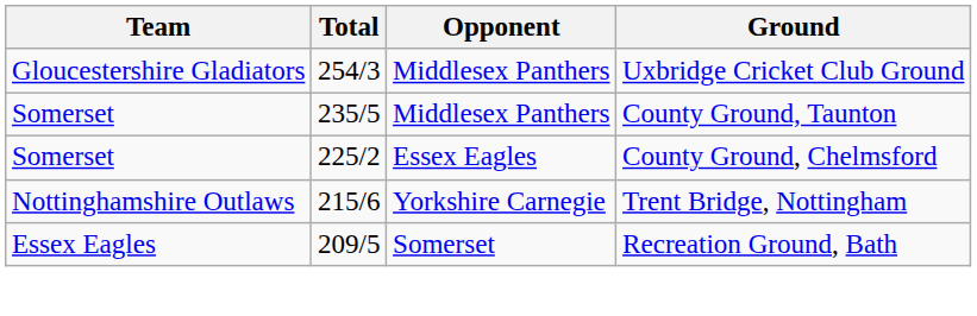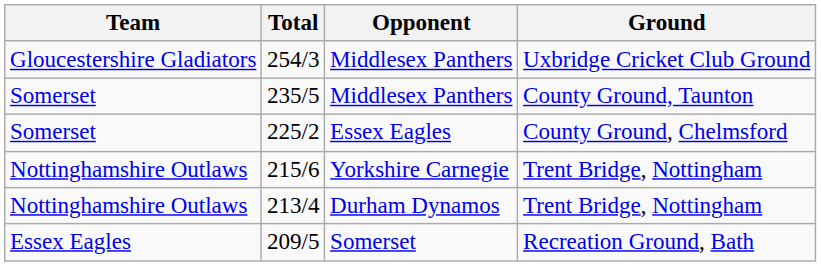 <table class="wikitable">
 <tr>
 <th>Team</th>
 <th>Total</th>
 <th>Opponent</th>
 <th>Ground</th>
 </tr>
 <tr>
 <td><a href='#'>Gloucestershire Gladiators</a></td>
 <td>254/3</td>
 <td><a href='#'>Middlesex Panthers</a></td>
 <td><a href='#'>Uxbridge Cricket Club Ground</a></td>
 </tr>
 <tr>
 <td><a href='#'>Somerset</a></td>
 <td>235/5</td>
 <td><a href='#'>Middlesex Panthers</a></td>
 <td><a href='#'>County Ground, Taunton</a></td>
 </tr>
 <tr>
 <td><a href='#'>Somerset</a></td>
 <td>225/2</td>
 <td><a href='#'>Essex Eagles</a></td>
 <td><a href='#'>County Ground</a>, <a href='#'>Chelmsford</a></td>
 </tr>
 <tr>
 <td><a href='#'>Nottinghamshire Outlaws</a></td>
 <td>215/6</td>
 <td><a href='#'>Yorkshire Carnegie</a></td>
 <td><a href='#'>Trent Bridge</a>, <a href='#'>Nottingham</a></td>
 </tr>
 <tr>
+<td><a href='#'>Nottinghamshire Outlaws</a></td>
+<td>213/4</td>
+<td><a href='#'>Durham Dynamos</a></td>
+<td><a href='#'>Trent Bridge</a>, <a href='#'>Nottingham</a></td>
+</tr>
+<tr>
 <td><a href='#'>Essex Eagles</a></td>
 <td>209/5</td>
 <td><a href='#'>Somerset</a></td>
 <td><a href='#'>Recreation Ground</a>, <a href='#'>Bath</a></td>
 </tr>
 </table>
